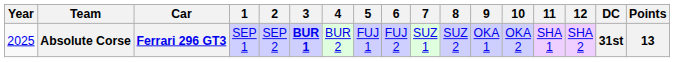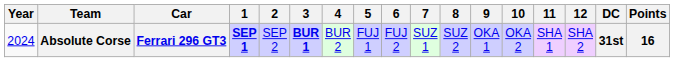 <table class="wikitable" style="text-align:center; font-size:85%">
 <tr>
 <th>Year</th>
 <th>Team</th>
 <th>Car</th>
 <th>1</th>
 <th>2</th>
 <th>3</th>
 <th>4</th>
 <th>5</th>
 <th>6</th>
 <th>7</th>
 <th>8</th>
 <th>9</th>
 <th>10</th>
 <th>11</th>
 <th>12</th>
 <th>DC</th>
 <th>Points</th>
 </tr>
 <tr>
-<td><a href='#'>2025</a></td>
+<td><a href='#'>2024</a></td>
 <th>Absolute Corse</th>
 <th><a href='#'>Ferrari 296 GT3</a></th>
-<td style="background:#CFCFFF;"><a href='#'>SEP<br>1</a><br></td>
+<td style="background:#CFCFFF;"><strong><a href='#'>SEP<br>1</a><br></strong></td>
 <td style="background:#CFCFFF;"><a href='#'>SEP<br>2</a><br></td>
 <td style="background:#CFCFFF;"><strong><a href='#'>BUR<br>1</a><br></strong></td>
 <td style="background:#DFFFDF;"><a href='#'>BUR<br>2</a><br></td>
 <td style="background:#CFCFFF;"><a href='#'>FUJ<br>1</a><br></td>
 <td style="background:#CFCFFF;"><a href='#'>FUJ<br>2</a><br></td>
 <td style="background:#DFFFDF;"><a href='#'>SUZ<br>1</a><br></td>
 <td style="background:#CFCFFF;"><a href='#'>SUZ<br>2</a><br></td>
 <td style="background:#CFCFFF;"><a href='#'>OKA<br>1</a><br></td>
 <td style="background:#CFCFFF;"><a href='#'>OKA<br>2</a><br></td>
 <td style="background:#EFCFFF;"><a href='#'>SHA<br>1</a><br></td>
 <td style="background:#EFCFFF;"><a href='#'>SHA<br>2</a><br></td>
 <th>31st</th>
-<th>13</th>
+<th>16</th>
 </tr>
 </table>
